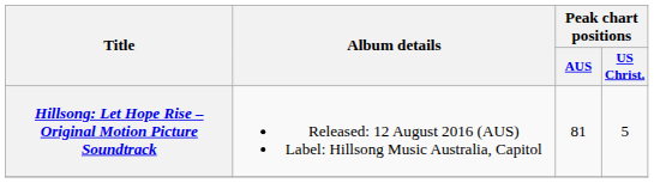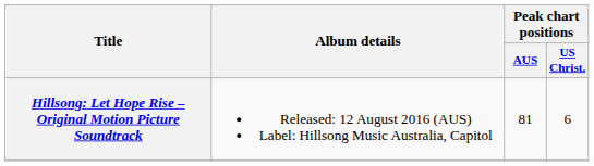 <table class="wikitable plainrowheaders" style="text-align:center;">
 <tr>
 <th scope="col" rowspan="2" style="width:14em;">Title</th>
 <th scope="col" rowspan="2" style="width:20em;">Album details</th>
 <th scope="col" colspan="3">Peak chart positions</th>
 </tr>
 <tr>
 <th scope="col" style="width:3em;font-size:85%;"><a href='#'>AUS</a><br></th>
 <th scope="col" style="width:3em;font-size:85%;"><a href='#'>US <br>Christ.</a><br></th>
 </tr>
 <tr>
 <th scope="row"><em><a href='#'>Hillsong: Let Hope Rise – Original Motion Picture Soundtrack</a></em></th>
 <td><br><ul><li>Released: 12 August 2016 (AUS)</li><li>Label: Hillsong Music Australia, Capitol</li></ul></td>
 <td>81<br></td>
-<td>5<br></td>
+<td>6<br></td>
 </tr>
 <tr>
 </tr>
 </table>
